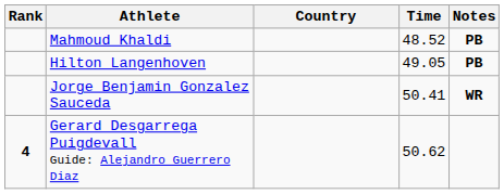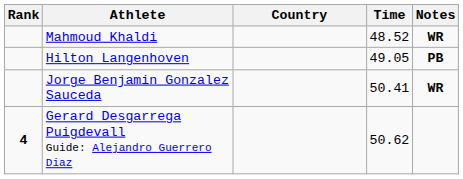 <table class="wikitable sortable" style="text-align:center">
 <tr>
 <th>Rank</th>
 <th style="width:180px">Athlete</th>
 <th style="width:125px">Country</th>
 <th>Time</th>
 <th>Notes</th>
 </tr>
 <tr>
 <td></td>
 <td style="text-align:left;"><a href='#'>Mahmoud Khaldi</a></td>
 <td style="text-align:left;"></td>
 <td>48.52</td>
-<td><strong>PB</strong></td>
+<td><strong>WR</strong></td>
 </tr>
 <tr>
 <td></td>
 <td style="text-align:left;"><a href='#'>Hilton Langenhoven</a></td>
 <td style="text-align:left;"></td>
 <td>49.05</td>
 <td><strong>PB</strong></td>
 </tr>
 <tr>
 <td></td>
 <td style="text-align:left;"><a href='#'>Jorge Benjamin Gonzalez Sauceda</a></td>
 <td style="text-align:left;"></td>
 <td>50.41</td>
 <td><strong>WR</strong></td>
 </tr>
 <tr>
 <td><strong>4</strong></td>
 <td style="text-align:left;"><a href='#'>Gerard Desgarrega Puigdevall</a><br><small>Guide: <a href='#'>Alejandro Guerrero Diaz</a></small></td>
 <td style="text-align:left;"></td>
 <td>50.62</td>
 <td></td>
 </tr>
 </table>
